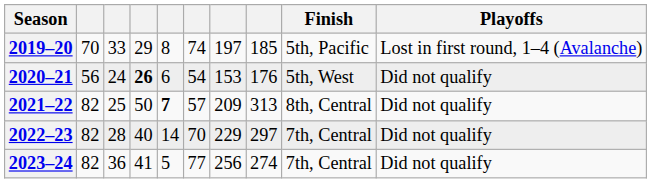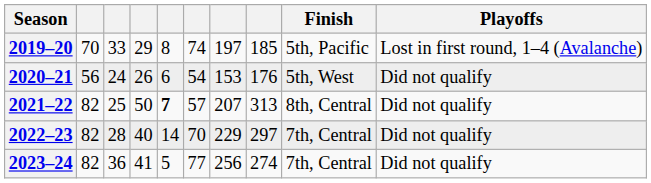 <table class="wikitable plainrowheaders">
 <tr style="font-weight:bold; background:#ddd;">
 <th scope="col">Season</th>
 <th scope="col"></th>
 <th scope="col"></th>
 <th scope="col"></th>
 <th scope="col"></th>
 <th scope="col"></th>
 <th scope="col"></th>
 <th scope="col"></th>
 <th scope="col">Finish</th>
 <th scope="col">Playoffs</th>
 </tr>
 <tr>
 <th scope="row"><a href='#'>2019–20</a></th>
 <td>70</td>
 <td>33</td>
 <td>29</td>
 <td>8</td>
 <td>74</td>
 <td>197</td>
 <td>185</td>
 <td>5th, Pacific</td>
 <td>Lost in first round, 1–4 (<a href='#'>Avalanche</a>)</td>
 </tr>
 <tr style="background:#eee;">
 <th scope="row"><a href='#'>2020–21</a></th>
 <td>56</td>
 <td>24</td>
-<td><strong>26</strong></td>
+<td>26</td>
 <td>6</td>
 <td>54</td>
 <td>153</td>
 <td>176</td>
 <td>5th, West</td>
 <td>Did not qualify</td>
 </tr>
 <tr>
 <th scope="row"><a href='#'>2021–22</a></th>
 <td>82</td>
 <td>25</td>
 <td>50</td>
 <td><strong>7</strong></td>
 <td>57</td>
-<td>209</td>
+<td>207</td>
 <td>313</td>
 <td>8th, Central</td>
 <td>Did not qualify</td>
 </tr>
 <tr style="background:#eee;">
 <th scope="row"><a href='#'>2022–23</a></th>
 <td>82</td>
 <td>28</td>
 <td>40</td>
 <td>14</td>
 <td>70</td>
 <td>229</td>
 <td>297</td>
 <td>7th, Central</td>
 <td>Did not qualify</td>
 </tr>
 <tr>
 <th scope="row"><a href='#'>2023–24</a></th>
 <td>82</td>
 <td>36</td>
 <td>41</td>
 <td>5</td>
 <td>77</td>
 <td>256</td>
 <td>274</td>
 <td>7th, Central</td>
 <td>Did not qualify</td>
 </tr>
 </table>
